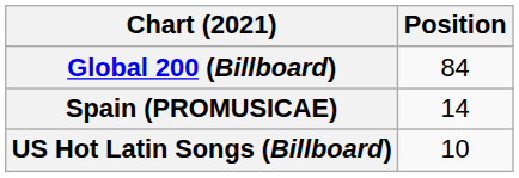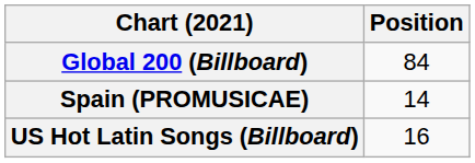 <table class="wikitable sortable plainrowheaders" style="text-align:center">
 <tr>
 <th scope="col">Chart (2021)</th>
 <th scope="col">Position</th>
 </tr>
 <tr>
 <th scope="row"><a href='#'>Global 200</a> (<em>Billboard</em>)</th>
 <td>84</td>
 </tr>
 <tr>
 <th scope="row">Spain (PROMUSICAE)</th>
 <td>14</td>
 </tr>
 <tr>
 <th scope="row">US Hot Latin Songs (<em>Billboard</em>)</th>
-<td>10</td>
+<td>16</td>
 </tr>
 </table>
